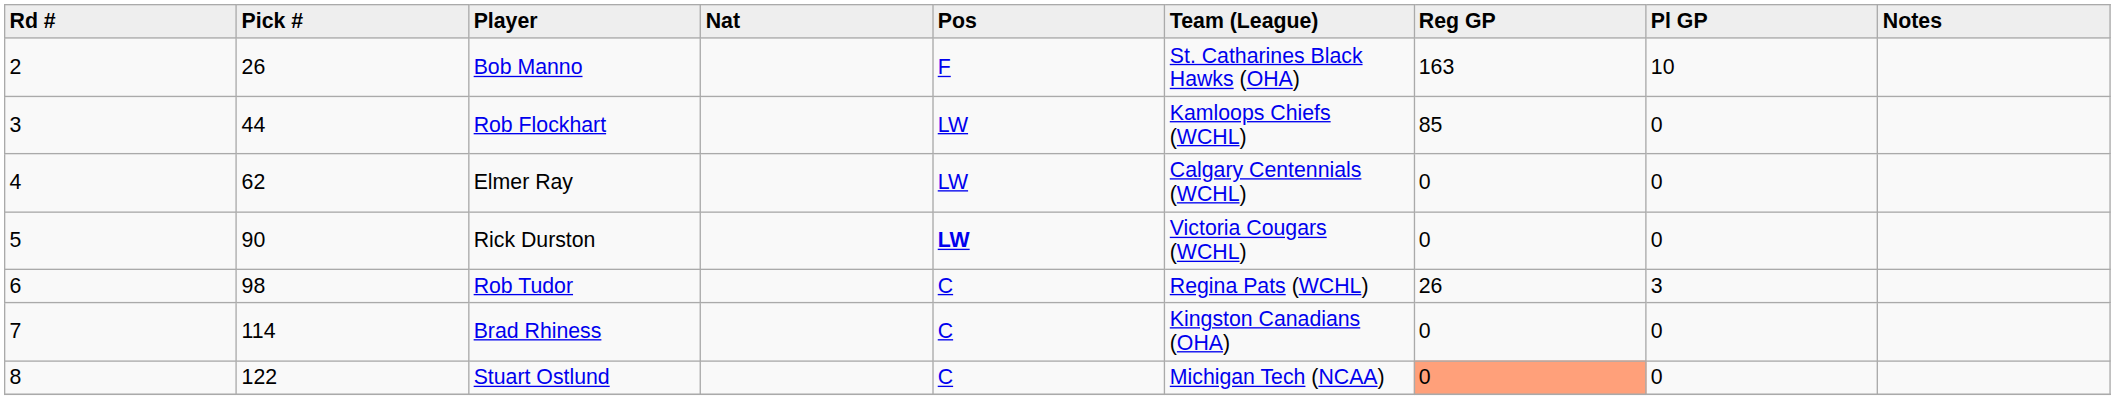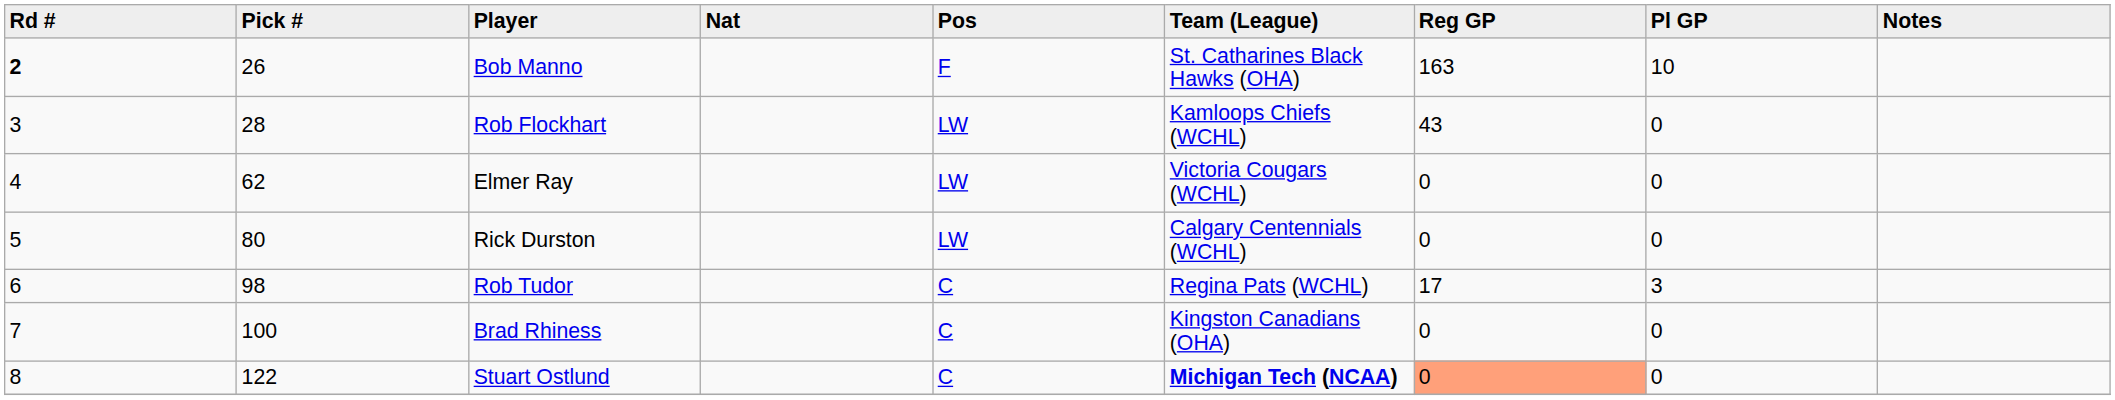 <table class="wikitable" style="width: 100%">
 <tr>
 <td width="5%"; bgcolor="#eeeeee"><strong>Rd #</strong></td>
 <td width="5%"; bgcolor="#eeeeee"><strong>Pick #</strong></td>
 <td width="5%"; bgcolor="#eeeeee"><strong>Player</strong></td>
 <td width="5%"; bgcolor="#eeeeee"><strong>Nat</strong></td>
 <td width="5%"; bgcolor="#eeeeee"><strong>Pos</strong></td>
 <td width="5%"; bgcolor="#eeeeee"><strong>Team (League)</strong></td>
 <td width="5%"; bgcolor="#eeeeee"><strong>Reg GP</strong></td>
 <td width="5%"; bgcolor="#eeeeee"><strong>Pl GP</strong></td>
 <td width="5%"; bgcolor="#eeeeee"><strong>Notes</strong></td>
 </tr>
 <tr>
-<td>2</td>
+<td><strong>2</strong></td>
 <td>26</td>
 <td><a href='#'>Bob Manno</a></td>
 <td></td>
 <td><a href='#'>F</a></td>
 <td><a href='#'>St. Catharines Black Hawks</a> (<a href='#'>OHA</a>)</td>
 <td>163</td>
 <td>10</td>
 <td></td>
 </tr>
 <tr>
 <td>3</td>
-<td>44</td>
+<td>28</td>
 <td><a href='#'>Rob Flockhart</a></td>
 <td></td>
 <td><a href='#'>LW</a></td>
 <td><a href='#'>Kamloops Chiefs</a> (<a href='#'>WCHL</a>)</td>
-<td>85</td>
+<td>43</td>
 <td>0</td>
 <td></td>
 </tr>
 <tr>
 <td>4</td>
 <td>62</td>
 <td>Elmer Ray</td>
 <td></td>
 <td><a href='#'>LW</a></td>
-<td><a href='#'>Calgary Centennials</a> (<a href='#'>WCHL</a>)</td>
+<td><a href='#'>Victoria Cougars</a> (<a href='#'>WCHL</a>)</td>
 <td>0</td>
 <td>0</td>
 <td></td>
 </tr>
 <tr>
 <td>5</td>
-<td>90</td>
+<td>80</td>
 <td>Rick Durston</td>
 <td></td>
-<td><strong><a href='#'>LW</a></strong></td>
-<td><a href='#'>Victoria Cougars</a> (<a href='#'>WCHL</a>)</td>
+<td><a href='#'>LW</a></td>
+<td><a href='#'>Calgary Centennials</a> (<a href='#'>WCHL</a>)</td>
 <td>0</td>
 <td>0</td>
 <td></td>
 </tr>
 <tr>
 <td>6</td>
 <td>98</td>
 <td><a href='#'>Rob Tudor</a></td>
 <td></td>
 <td><a href='#'>C</a></td>
 <td><a href='#'>Regina Pats</a> (<a href='#'>WCHL</a>)</td>
-<td>26</td>
+<td>17</td>
 <td>3</td>
 <td></td>
 </tr>
 <tr>
 <td>7</td>
-<td>114</td>
+<td>100</td>
 <td><a href='#'>Brad Rhiness</a></td>
 <td></td>
 <td><a href='#'>C</a></td>
 <td><a href='#'>Kingston Canadians</a> (<a href='#'>OHA</a>)</td>
 <td>0</td>
 <td>0</td>
 <td></td>
 </tr>
 <tr>
 <td>8</td>
 <td>122</td>
 <td><a href='#'>Stuart Ostlund</a></td>
 <td></td>
 <td><a href='#'>C</a></td>
-<td><a href='#'>Michigan Tech</a> (<a href='#'>NCAA</a>)</td>
+<td><strong><a href='#'>Michigan Tech</a> (<a href='#'>NCAA</a>)</strong></td>
 <td style="background: lightsalmon;">0</td>
 <td>0</td>
 <td></td>
 </tr>
 <tr>
 </tr>
 </table>
